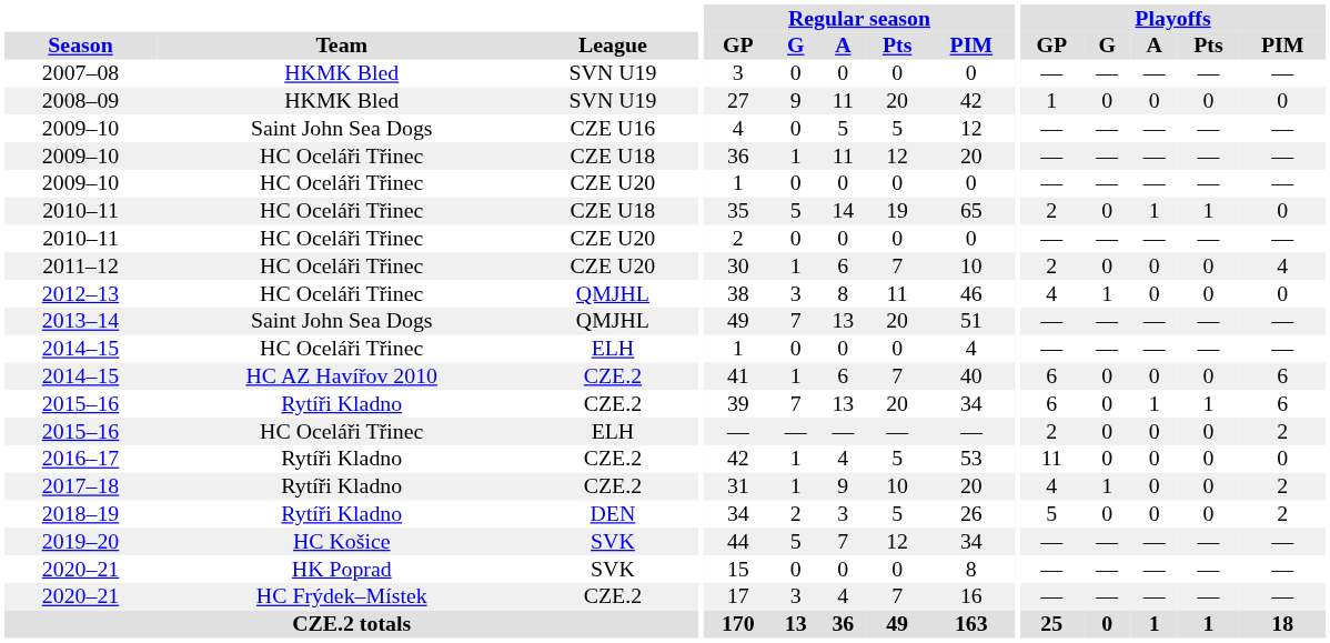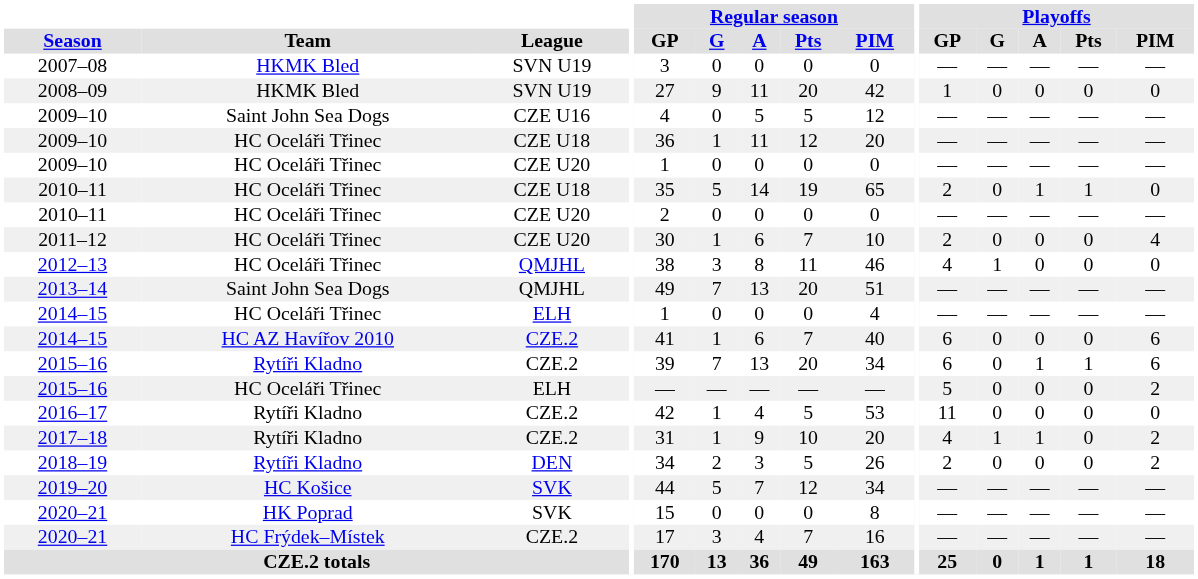 <table border="0" cellpadding="1" cellspacing="0" style="text-align:center; width:60em">
 <tr bgcolor="#e0e0e0">
 <th colspan="3" bgcolor="#ffffff"></th>
 <th rowspan="99" bgcolor="#ffffff"></th>
 <th colspan="5"><a href='#'>Regular season</a></th>
 <th rowspan="99" bgcolor="#ffffff"></th>
 <th colspan="5"><a href='#'>Playoffs</a></th>
 </tr>
 <tr bgcolor="#e0e0e0">
 <th><a href='#'>Season</a></th>
 <th>Team</th>
 <th>League</th>
 <th>GP</th>
 <th><a href='#'>G</a></th>
 <th><a href='#'>A</a></th>
 <th><a href='#'>Pts</a></th>
 <th><a href='#'>PIM</a></th>
 <th>GP</th>
 <th>G</th>
 <th>A</th>
 <th>Pts</th>
 <th>PIM</th>
 </tr>
 <tr>
 <td>2007–08</td>
 <td><a href='#'>HKMK Bled</a></td>
 <td>SVN U19</td>
 <td>3</td>
 <td>0</td>
 <td>0</td>
 <td>0</td>
 <td>0</td>
 <td>—</td>
 <td>—</td>
 <td>—</td>
 <td>—</td>
 <td>—</td>
 </tr>
 <tr bgcolor="#f0f0f0">
 <td>2008–09</td>
 <td>HKMK Bled</td>
 <td>SVN U19</td>
 <td>27</td>
 <td>9</td>
 <td>11</td>
 <td>20</td>
 <td>42</td>
 <td>1</td>
 <td>0</td>
 <td>0</td>
 <td>0</td>
 <td>0</td>
 </tr>
 <tr>
 <td>2009–10</td>
 <td>Saint John Sea Dogs</td>
 <td>CZE U16</td>
 <td>4</td>
 <td>0</td>
 <td>5</td>
 <td>5</td>
 <td>12</td>
 <td>—</td>
 <td>—</td>
 <td>—</td>
 <td>—</td>
 <td>—</td>
 </tr>
 <tr bgcolor="#f0f0f0">
 <td>2009–10</td>
 <td>HC Oceláři Třinec</td>
 <td>CZE U18</td>
 <td>36</td>
 <td>1</td>
 <td>11</td>
 <td>12</td>
 <td>20</td>
 <td>—</td>
 <td>—</td>
 <td>—</td>
 <td>—</td>
 <td>—</td>
 </tr>
 <tr>
 <td>2009–10</td>
 <td>HC Oceláři Třinec</td>
 <td>CZE U20</td>
 <td>1</td>
 <td>0</td>
 <td>0</td>
 <td>0</td>
 <td>0</td>
 <td>—</td>
 <td>—</td>
 <td>—</td>
 <td>—</td>
 <td>—</td>
 </tr>
 <tr bgcolor="#f0f0f0">
 <td>2010–11</td>
 <td>HC Oceláři Třinec</td>
 <td>CZE U18</td>
 <td>35</td>
 <td>5</td>
 <td>14</td>
 <td>19</td>
 <td>65</td>
 <td>2</td>
 <td>0</td>
 <td>1</td>
 <td>1</td>
 <td>0</td>
 </tr>
 <tr>
 <td>2010–11</td>
 <td>HC Oceláři Třinec</td>
 <td>CZE U20</td>
 <td>2</td>
 <td>0</td>
 <td>0</td>
 <td>0</td>
 <td>0</td>
 <td>—</td>
 <td>—</td>
 <td>—</td>
 <td>—</td>
 <td>—</td>
 </tr>
 <tr bgcolor="#f0f0f0">
 <td>2011–12</td>
 <td>HC Oceláři Třinec</td>
 <td>CZE U20</td>
 <td>30</td>
 <td>1</td>
 <td>6</td>
 <td>7</td>
 <td>10</td>
 <td>2</td>
 <td>0</td>
 <td>0</td>
 <td>0</td>
 <td>4</td>
 </tr>
 <tr>
 <td><a href='#'>2012–13</a></td>
 <td>HC Oceláři Třinec</td>
 <td><a href='#'>QMJHL</a></td>
 <td>38</td>
 <td>3</td>
 <td>8</td>
 <td>11</td>
 <td>46</td>
 <td>4</td>
 <td>1</td>
 <td>0</td>
 <td>0</td>
 <td>0</td>
 </tr>
 <tr bgcolor="#f0f0f0">
 <td><a href='#'>2013–14</a></td>
 <td>Saint John Sea Dogs</td>
 <td>QMJHL</td>
 <td>49</td>
 <td>7</td>
 <td>13</td>
 <td>20</td>
 <td>51</td>
 <td>—</td>
 <td>—</td>
 <td>—</td>
 <td>—</td>
 <td>—</td>
 </tr>
 <tr>
 <td><a href='#'>2014–15</a></td>
 <td>HC Oceláři Třinec</td>
 <td><a href='#'>ELH</a></td>
 <td>1</td>
 <td>0</td>
 <td>0</td>
 <td>0</td>
 <td>4</td>
 <td>—</td>
 <td>—</td>
 <td>—</td>
 <td>—</td>
 <td>—</td>
 </tr>
 <tr bgcolor="#f0f0f0">
 <td><a href='#'>2014–15</a></td>
 <td><a href='#'>HC AZ Havířov 2010</a></td>
 <td><a href='#'>CZE.2</a></td>
 <td>41</td>
 <td>1</td>
 <td>6</td>
 <td>7</td>
 <td>40</td>
 <td>6</td>
 <td>0</td>
 <td>0</td>
 <td>0</td>
 <td>6</td>
 </tr>
 <tr>
 <td><a href='#'>2015–16</a></td>
 <td><a href='#'>Rytíři Kladno</a></td>
 <td>CZE.2</td>
 <td>39</td>
 <td>7</td>
 <td>13</td>
 <td>20</td>
 <td>34</td>
 <td>6</td>
 <td>0</td>
 <td>1</td>
 <td>1</td>
 <td>6</td>
 </tr>
 <tr bgcolor="#f0f0f0">
 <td><a href='#'>2015–16</a></td>
 <td>HC Oceláři Třinec</td>
 <td>ELH</td>
 <td>—</td>
 <td>—</td>
 <td>—</td>
 <td>—</td>
 <td>—</td>
-<td>2</td>
+<td>5</td>
 <td>0</td>
 <td>0</td>
 <td>0</td>
 <td>2</td>
 </tr>
 <tr>
 <td><a href='#'>2016–17</a></td>
 <td>Rytíři Kladno</td>
 <td>CZE.2</td>
 <td>42</td>
 <td>1</td>
 <td>4</td>
 <td>5</td>
 <td>53</td>
 <td>11</td>
 <td>0</td>
 <td>0</td>
 <td>0</td>
 <td>0</td>
 </tr>
 <tr bgcolor="#f0f0f0">
 <td><a href='#'>2017–18</a></td>
 <td>Rytíři Kladno</td>
 <td>CZE.2</td>
 <td>31</td>
 <td>1</td>
 <td>9</td>
 <td>10</td>
 <td>20</td>
 <td>4</td>
 <td>1</td>
-<td>0</td>
+<td>1</td>
 <td>0</td>
 <td>2</td>
 </tr>
 <tr>
 <td><a href='#'>2018–19</a></td>
 <td><a href='#'>Rytíři Kladno</a></td>
 <td><a href='#'>DEN</a></td>
 <td>34</td>
 <td>2</td>
 <td>3</td>
 <td>5</td>
 <td>26</td>
-<td>5</td>
+<td>2</td>
 <td>0</td>
 <td>0</td>
 <td>0</td>
 <td>2</td>
 </tr>
 <tr bgcolor="#f0f0f0">
 <td><a href='#'>2019–20</a></td>
 <td><a href='#'>HC Košice</a></td>
 <td><a href='#'>SVK</a></td>
 <td>44</td>
 <td>5</td>
 <td>7</td>
 <td>12</td>
 <td>34</td>
 <td>—</td>
 <td>—</td>
 <td>—</td>
 <td>—</td>
 <td>—</td>
 </tr>
 <tr>
 <td><a href='#'>2020–21</a></td>
 <td><a href='#'>HK Poprad</a></td>
 <td>SVK</td>
 <td>15</td>
 <td>0</td>
 <td>0</td>
 <td>0</td>
 <td>8</td>
 <td>—</td>
 <td>—</td>
 <td>—</td>
 <td>—</td>
 <td>—</td>
 </tr>
 <tr bgcolor="#f0f0f0">
 <td><a href='#'>2020–21</a></td>
 <td><a href='#'>HC Frýdek–Místek</a></td>
 <td>CZE.2</td>
 <td>17</td>
 <td>3</td>
 <td>4</td>
 <td>7</td>
 <td>16</td>
 <td>—</td>
 <td>—</td>
 <td>—</td>
 <td>—</td>
 <td>—</td>
 </tr>
 <tr bgcolor="#e0e0e0">
 <th colspan="3">CZE.2 totals</th>
 <th>170</th>
 <th>13</th>
 <th>36</th>
 <th>49</th>
 <th>163</th>
 <th>25</th>
 <th>0</th>
 <th>1</th>
 <th>1</th>
 <th>18</th>
 </tr>
 </table>
